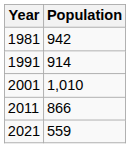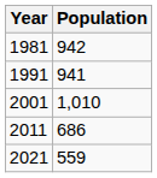 <table class=wikitable>
 <tr>
 <th>Year</th>
 <th>Population</th>
 </tr>
 <tr>
 <td>1981</td>
 <td>942</td>
 </tr>
 <tr>
 <td>1991</td>
-<td>914</td>
+<td>941</td>
 </tr>
 <tr>
 <td>2001</td>
 <td>1,010</td>
 </tr>
 <tr>
 <td>2011</td>
-<td>866</td>
+<td>686</td>
 </tr>
 <tr>
 <td>2021</td>
 <td>559</td>
 </tr>
 </table>
